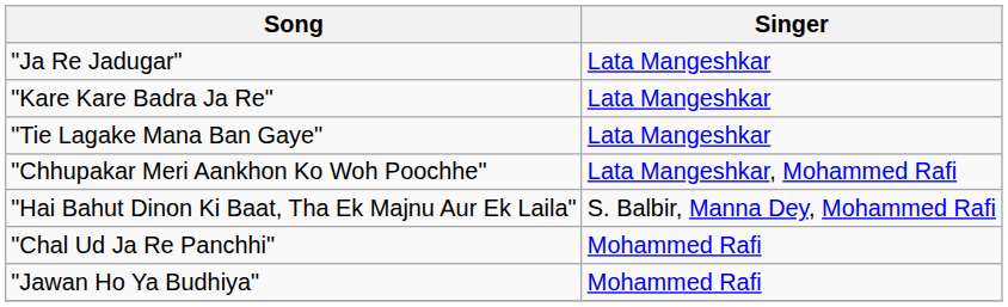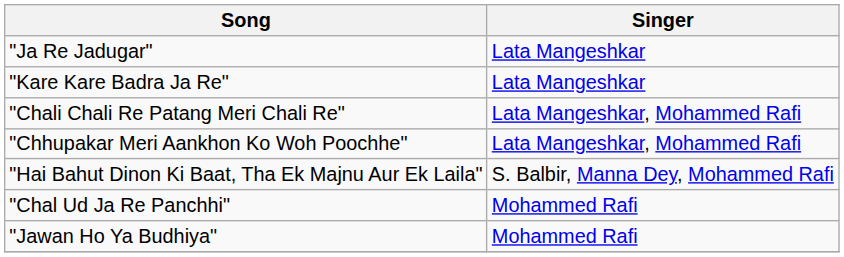 <table class="wikitable" style="font-size:92%">
 <tr>
 <th>Song</th>
 <th>Singer</th>
 </tr>
 <tr>
 <td>"Ja Re Jadugar"</td>
 <td><a href='#'>Lata Mangeshkar</a></td>
 </tr>
 <tr>
 <td>"Kare Kare Badra Ja Re"</td>
 <td><a href='#'>Lata Mangeshkar</a></td>
 </tr>
 <tr>
-<td>"Tie Lagake Mana Ban Gaye"</td>
-<td><a href='#'>Lata Mangeshkar</a></td>
+<td>"Chali Chali Re Patang Meri Chali Re"</td>
+<td><a href='#'>Lata Mangeshkar</a>, <a href='#'>Mohammed Rafi</a></td>
 </tr>
 <tr>
 <td>"Chhupakar Meri Aankhon Ko Woh Poochhe"</td>
 <td><a href='#'>Lata Mangeshkar</a>, <a href='#'>Mohammed Rafi</a></td>
 </tr>
 <tr>
 <td>"Hai Bahut Dinon Ki Baat, Tha Ek Majnu Aur Ek Laila"</td>
 <td>S. Balbir, <a href='#'>Manna Dey</a>, <a href='#'>Mohammed Rafi</a></td>
 </tr>
 <tr>
 <td>"Chal Ud Ja Re Panchhi"</td>
 <td><a href='#'>Mohammed Rafi</a></td>
 </tr>
 <tr>
 <td>"Jawan Ho Ya Budhiya"</td>
 <td><a href='#'>Mohammed Rafi</a></td>
 </tr>
 <tr>
 </tr>
 </table>
